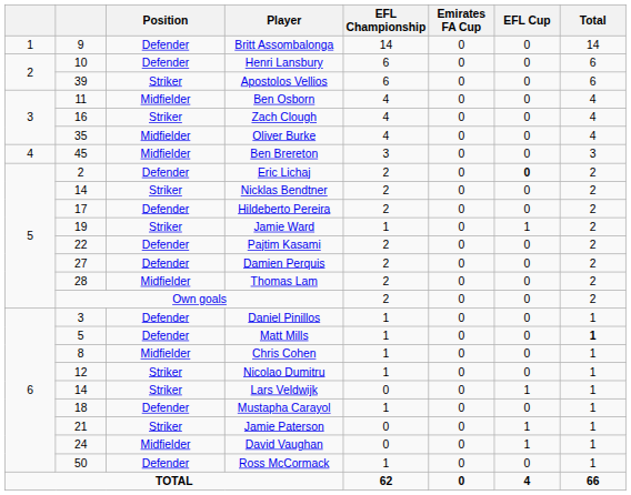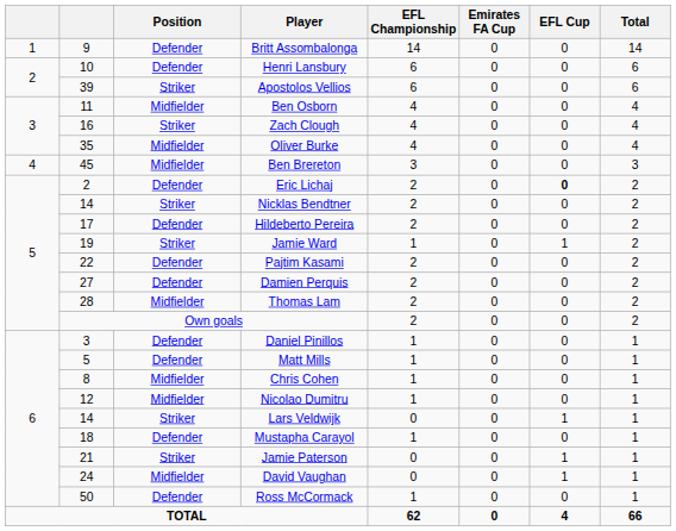 <table class="wikitable" style="font-size: 95%; text-align: center;">
 <tr>
 <th width=60></th>
 <th width=60></th>
 <th width=150>Position</th>
 <th width=150>Player</th>
 <th width=80>EFL Championship</th>
 <th width=80>Emirates FA Cup</th>
 <th width=80>EFL Cup</th>
 <th width=80>Total</th>
 </tr>
 <tr>
 <td rowspan="1">1</td>
 <td>9</td>
 <td><a href='#'>Defender</a></td>
 <td><a href='#'>Britt Assombalonga</a></td>
 <td>14</td>
 <td>0</td>
 <td>0</td>
 <td>14</td>
 </tr>
 <tr>
 <td rowspan="2">2</td>
 <td>10</td>
 <td><a href='#'>Defender</a></td>
 <td><a href='#'>Henri Lansbury</a></td>
 <td>6</td>
 <td>0</td>
 <td>0</td>
 <td>6</td>
 </tr>
 <tr>
 <td>39</td>
 <td><a href='#'>Striker</a></td>
 <td><a href='#'>Apostolos Vellios</a></td>
 <td>6</td>
 <td>0</td>
 <td>0</td>
 <td>6</td>
 </tr>
 <tr>
 <td rowspan="3">3</td>
 <td>11</td>
 <td><a href='#'>Midfielder</a></td>
 <td><a href='#'>Ben Osborn</a></td>
 <td>4</td>
 <td>0</td>
 <td>0</td>
 <td>4</td>
 </tr>
 <tr>
 <td>16</td>
 <td><a href='#'>Striker</a></td>
 <td><a href='#'>Zach Clough</a></td>
 <td>4</td>
 <td>0</td>
 <td>0</td>
 <td>4</td>
 </tr>
 <tr>
 <td>35</td>
 <td><a href='#'>Midfielder</a></td>
 <td><a href='#'>Oliver Burke</a></td>
 <td>4</td>
 <td>0</td>
 <td>0</td>
 <td>4</td>
 </tr>
 <tr>
 <td rowspan="1">4</td>
 <td>45</td>
 <td><a href='#'>Midfielder</a></td>
 <td><a href='#'>Ben Brereton</a></td>
 <td>3</td>
 <td>0</td>
 <td>0</td>
 <td>3</td>
 </tr>
 <tr>
 <td rowspan="8">5</td>
 <td>2</td>
 <td><a href='#'>Defender</a></td>
 <td><a href='#'>Eric Lichaj</a></td>
 <td>2</td>
 <td>0</td>
 <td><strong>0</strong></td>
 <td>2</td>
 </tr>
 <tr>
 <td>14</td>
 <td><a href='#'>Striker</a></td>
 <td><a href='#'>Nicklas Bendtner</a></td>
 <td>2</td>
 <td>0</td>
 <td>0</td>
 <td>2</td>
 </tr>
 <tr>
 <td>17</td>
 <td><a href='#'>Defender</a></td>
 <td><a href='#'>Hildeberto Pereira</a></td>
 <td>2</td>
 <td>0</td>
 <td>0</td>
 <td>2</td>
 </tr>
 <tr>
 <td>19</td>
 <td><a href='#'>Striker</a></td>
 <td><a href='#'>Jamie Ward</a></td>
 <td>1</td>
 <td>0</td>
 <td>1</td>
 <td>2</td>
 </tr>
 <tr>
 <td>22</td>
 <td><a href='#'>Defender</a></td>
 <td><a href='#'>Pajtim Kasami</a></td>
 <td>2</td>
 <td>0</td>
 <td>0</td>
 <td>2</td>
 </tr>
 <tr>
 <td>27</td>
 <td><a href='#'>Defender</a></td>
 <td><a href='#'>Damien Perquis</a></td>
 <td>2</td>
 <td>0</td>
 <td>0</td>
 <td>2</td>
 </tr>
 <tr>
 <td>28</td>
 <td><a href='#'>Midfielder</a></td>
 <td><a href='#'>Thomas Lam</a></td>
 <td>2</td>
 <td>0</td>
 <td>0</td>
 <td>2</td>
 </tr>
 <tr>
 <td colspan="3"><a href='#'>Own goals</a></td>
 <td>2</td>
 <td>0</td>
 <td>0</td>
 <td>2</td>
 </tr>
 <tr>
 <td rowspan="9">6</td>
 <td>3</td>
 <td><a href='#'>Defender</a></td>
 <td><a href='#'>Daniel Pinillos</a></td>
 <td>1</td>
 <td>0</td>
 <td>0</td>
 <td>1</td>
 </tr>
 <tr>
 <td>5</td>
 <td><a href='#'>Defender</a></td>
 <td><a href='#'>Matt Mills</a></td>
 <td>1</td>
 <td>0</td>
 <td>0</td>
-<td><strong>1</strong></td>
+<td>1</td>
 </tr>
 <tr>
 <td>8</td>
 <td><a href='#'>Midfielder</a></td>
 <td><a href='#'>Chris Cohen</a></td>
 <td>1</td>
 <td>0</td>
 <td>0</td>
 <td>1</td>
 </tr>
 <tr>
 <td>12</td>
-<td><a href='#'>Striker</a></td>
+<td><a href='#'>Midfielder</a></td>
 <td><a href='#'>Nicolao Dumitru</a></td>
 <td>1</td>
 <td>0</td>
 <td>0</td>
 <td>1</td>
 </tr>
 <tr>
 <td>14</td>
 <td><a href='#'>Striker</a></td>
 <td><a href='#'>Lars Veldwijk</a></td>
 <td>0</td>
 <td>0</td>
 <td>1</td>
 <td>1</td>
 </tr>
 <tr>
 <td>18</td>
 <td><a href='#'>Defender</a></td>
 <td><a href='#'>Mustapha Carayol</a></td>
 <td>1</td>
 <td>0</td>
 <td>0</td>
 <td>1</td>
 </tr>
 <tr>
 <td>21</td>
 <td><a href='#'>Striker</a></td>
 <td><a href='#'>Jamie Paterson</a></td>
 <td>0</td>
 <td>0</td>
 <td>1</td>
 <td>1</td>
 </tr>
 <tr>
 <td>24</td>
 <td><a href='#'>Midfielder</a></td>
 <td><a href='#'>David Vaughan</a></td>
 <td>0</td>
 <td>0</td>
 <td>1</td>
 <td>1</td>
 </tr>
 <tr>
 <td>50</td>
 <td><a href='#'>Defender</a></td>
 <td><a href='#'>Ross McCormack</a></td>
 <td>1</td>
 <td>0</td>
 <td>0</td>
 <td>1</td>
 </tr>
 <tr>
 <td colspan="4"><strong>TOTAL</strong></td>
 <td><strong>62</strong></td>
 <td><strong>0</strong></td>
 <td><strong>4</strong></td>
 <td><strong>66</strong></td>
 </tr>
 </table>
